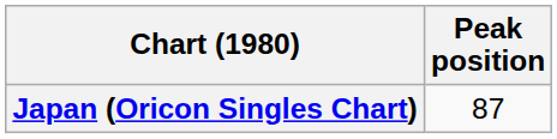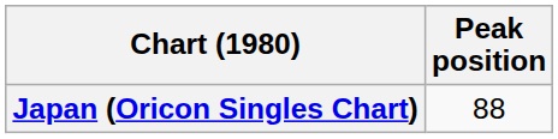 <table class="wikitable sortable plainrowheaders" style="text-align:center">
 <tr>
 <th>Chart (1980)</th>
 <th>Peak<br>position</th>
 </tr>
 <tr>
 <th scope="row"><a href='#'>Japan</a> (<a href='#'>Oricon Singles Chart</a>)</th>
-<td>87</td>
+<td>88</td>
 </tr>
 </table>
